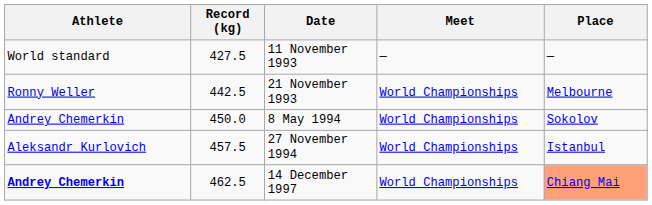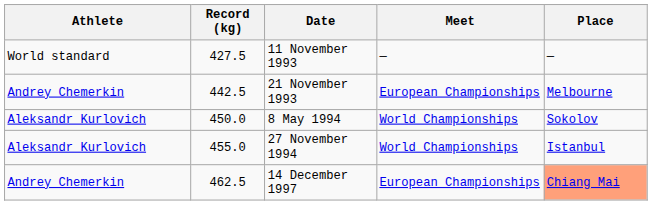 <table class="wikitable" style="font-size:90%; width: 70%;">
 <tr>
 <th width=20%>Athlete</th>
 <th width=8%>Record (kg)</th>
 <th width=12%>Date</th>
 <th width=18%>Meet</th>
 <th width=11%>Place</th>
 </tr>
 <tr>
 <td>World standard</td>
 <td align="center">427.5</td>
 <td>11 November 1993</td>
 <td>—</td>
 <td>—</td>
 </tr>
 <tr>
-<td> <a href='#'>Ronny Weller</a></td>
+<td> <a href='#'>Andrey Chemerkin</a></td>
 <td align="center">442.5</td>
 <td>21 November 1993</td>
-<td><a href='#'>World Championships</a></td>
+<td><a href='#'>European Championships</a></td>
 <td><a href='#'>Melbourne</a></td>
 </tr>
 <tr>
-<td> <a href='#'>Andrey Chemerkin</a></td>
+<td> <a href='#'>Aleksandr Kurlovich</a></td>
 <td align="center">450.0</td>
 <td>8 May 1994</td>
 <td><a href='#'>World Championships</a></td>
 <td><a href='#'>Sokolov</a></td>
 </tr>
 <tr>
 <td> <a href='#'>Aleksandr Kurlovich</a></td>
-<td align="center">457.5</td>
+<td align="center">455.0</td>
 <td>27 November 1994</td>
 <td><a href='#'>World Championships</a></td>
 <td><a href='#'>Istanbul</a></td>
 </tr>
 <tr>
-<td><strong> <a href='#'>Andrey Chemerkin</a></strong></td>
+<td> <a href='#'>Andrey Chemerkin</a></td>
 <td align="center">462.5</td>
 <td>14 December 1997</td>
-<td><a href='#'>World Championships</a></td>
+<td><a href='#'>European Championships</a></td>
 <td style="background: lightsalmon;"><a href='#'>Chiang Mai</a></td>
 </tr>
 </table>
